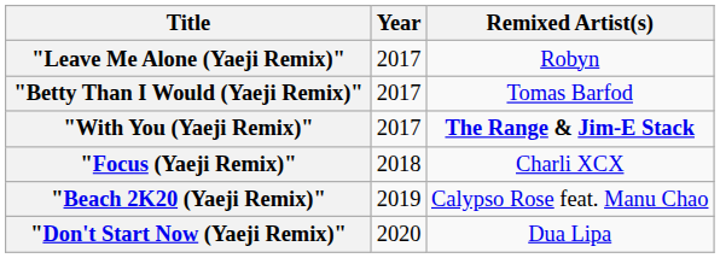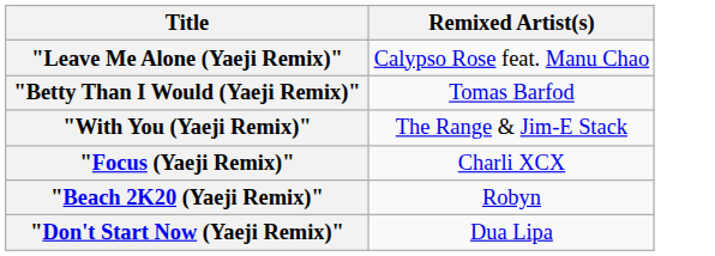 <table class="wikitable plainrowheaders" style="text-align:center;">
 <tr>
 <th scope="col" style="width:16em;">Title</th>
-<th scope="col">Year</th>
 <th scope="col">Remixed Artist(s)</th>
 </tr>
 <tr>
 <th scope="row">"Leave Me Alone (Yaeji Remix)"</th>
-<td>2017</td>
-<td><a href='#'>Robyn</a></td>
+<td><a href='#'>Calypso Rose</a> feat. <a href='#'>Manu Chao</a></td>
 </tr>
 <tr>
 <th scope="row">"Betty Than I Would (Yaeji Remix)"</th>
-<td>2017</td>
 <td><a href='#'>Tomas Barfod</a></td>
 </tr>
 <tr>
 <th scope="row">"With You (Yaeji Remix)"</th>
-<td>2017</td>
-<td><strong><a href='#'>The Range</a> & <a href='#'>Jim-E Stack</a></strong></td>
+<td><a href='#'>The Range</a> & <a href='#'>Jim-E Stack</a></td>
 </tr>
 <tr>
 <th scope="row">"<a href='#'>Focus</a> (Yaeji Remix)"</th>
-<td>2018</td>
 <td><a href='#'>Charli XCX</a></td>
 </tr>
 <tr>
 <th scope="row">"<a href='#'>Beach 2K20</a> (Yaeji Remix)"</th>
-<td>2019</td>
-<td><a href='#'>Calypso Rose</a> feat. <a href='#'>Manu Chao</a></td>
+<td><a href='#'>Robyn</a></td>
 </tr>
 <tr>
 <th scope="row">"<a href='#'>Don't Start Now</a> (Yaeji Remix)"</th>
-<td>2020</td>
 <td><a href='#'>Dua Lipa</a></td>
 </tr>
 </table>
